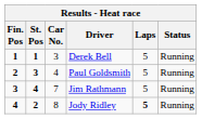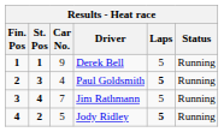 <table class="wikitable" style="font-size:90%;">
 <tr>
 <th colspan=6>Results - Heat race</th>
 </tr>
 <tr>
 <th>Fin.<br>Pos</th>
 <th>St.<br>Pos</th>
 <th>Car<br>No.</th>
 <th>Driver</th>
 <th>Laps</th>
 <th>Status</th>
 </tr>
 <tr>
 <td align=center><strong>1</strong></td>
 <td align=center><strong>1</strong></td>
-<td align=center>3</td>
+<td align=center>9</td>
 <td><a href='#'>Derek Bell</a></td>
 <td align=center>5</td>
 <td>Running</td>
 </tr>
 <tr>
 <td align=center><strong>2</strong></td>
 <td align=center><strong>3</strong></td>
 <td align=center>4</td>
 <td><a href='#'>Paul Goldsmith</a></td>
-<td align=center>5</td>
+<td align=center><strong>5</strong></td>
 <td>Running</td>
 </tr>
 <tr>
 <td align=center><strong>3</strong></td>
 <td align=center><strong>4</strong></td>
 <td align=center>7</td>
 <td><a href='#'>Jim Rathmann</a></td>
 <td align=center>5</td>
 <td>Running</td>
 </tr>
 <tr>
 <td align=center><strong>4</strong></td>
 <td align=center><strong>2</strong></td>
-<td align=center>8</td>
+<td align=center>5</td>
 <td><a href='#'>Jody Ridley</a></td>
 <td align=center><strong>5</strong></td>
 <td>Running</td>
 </tr>
 </table>
